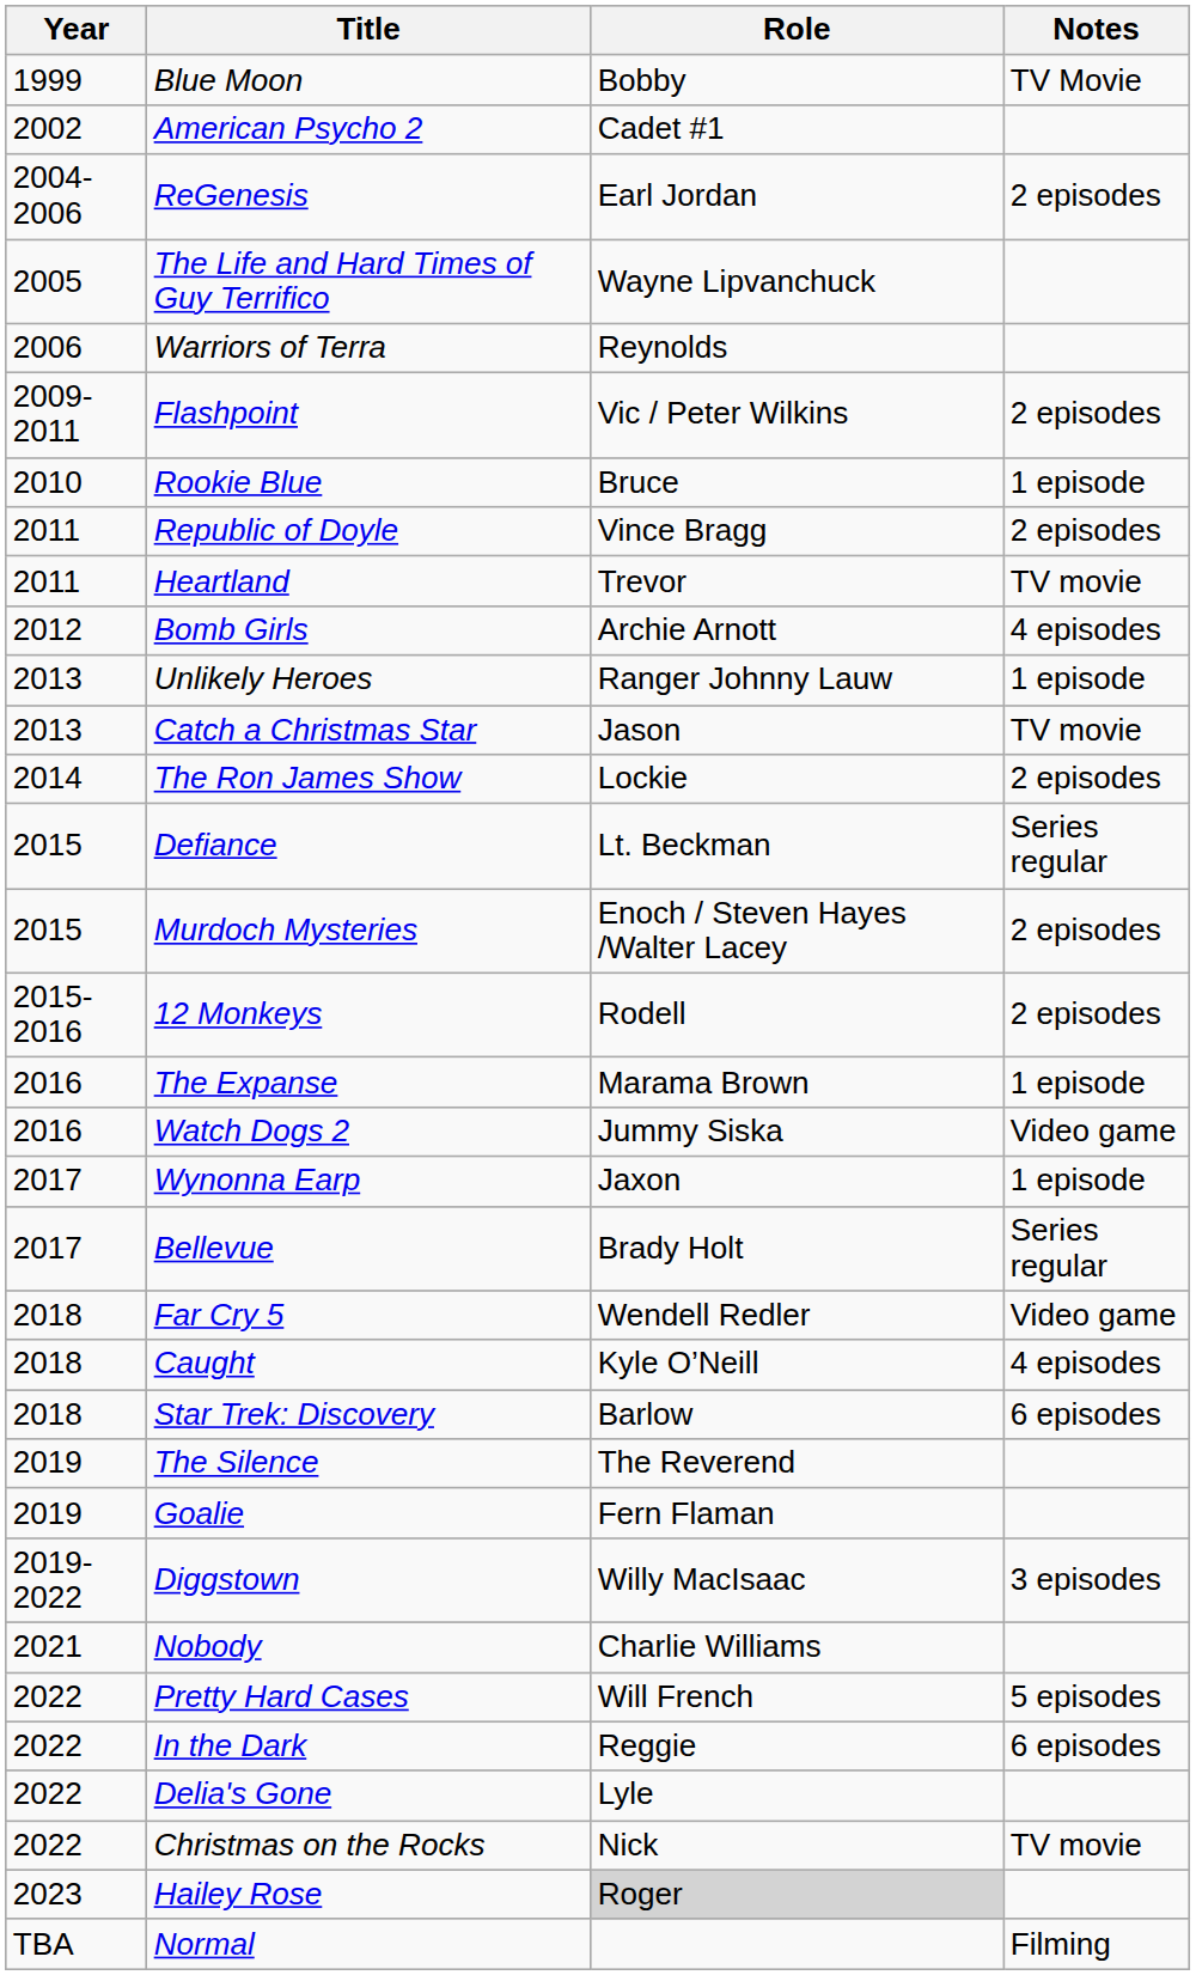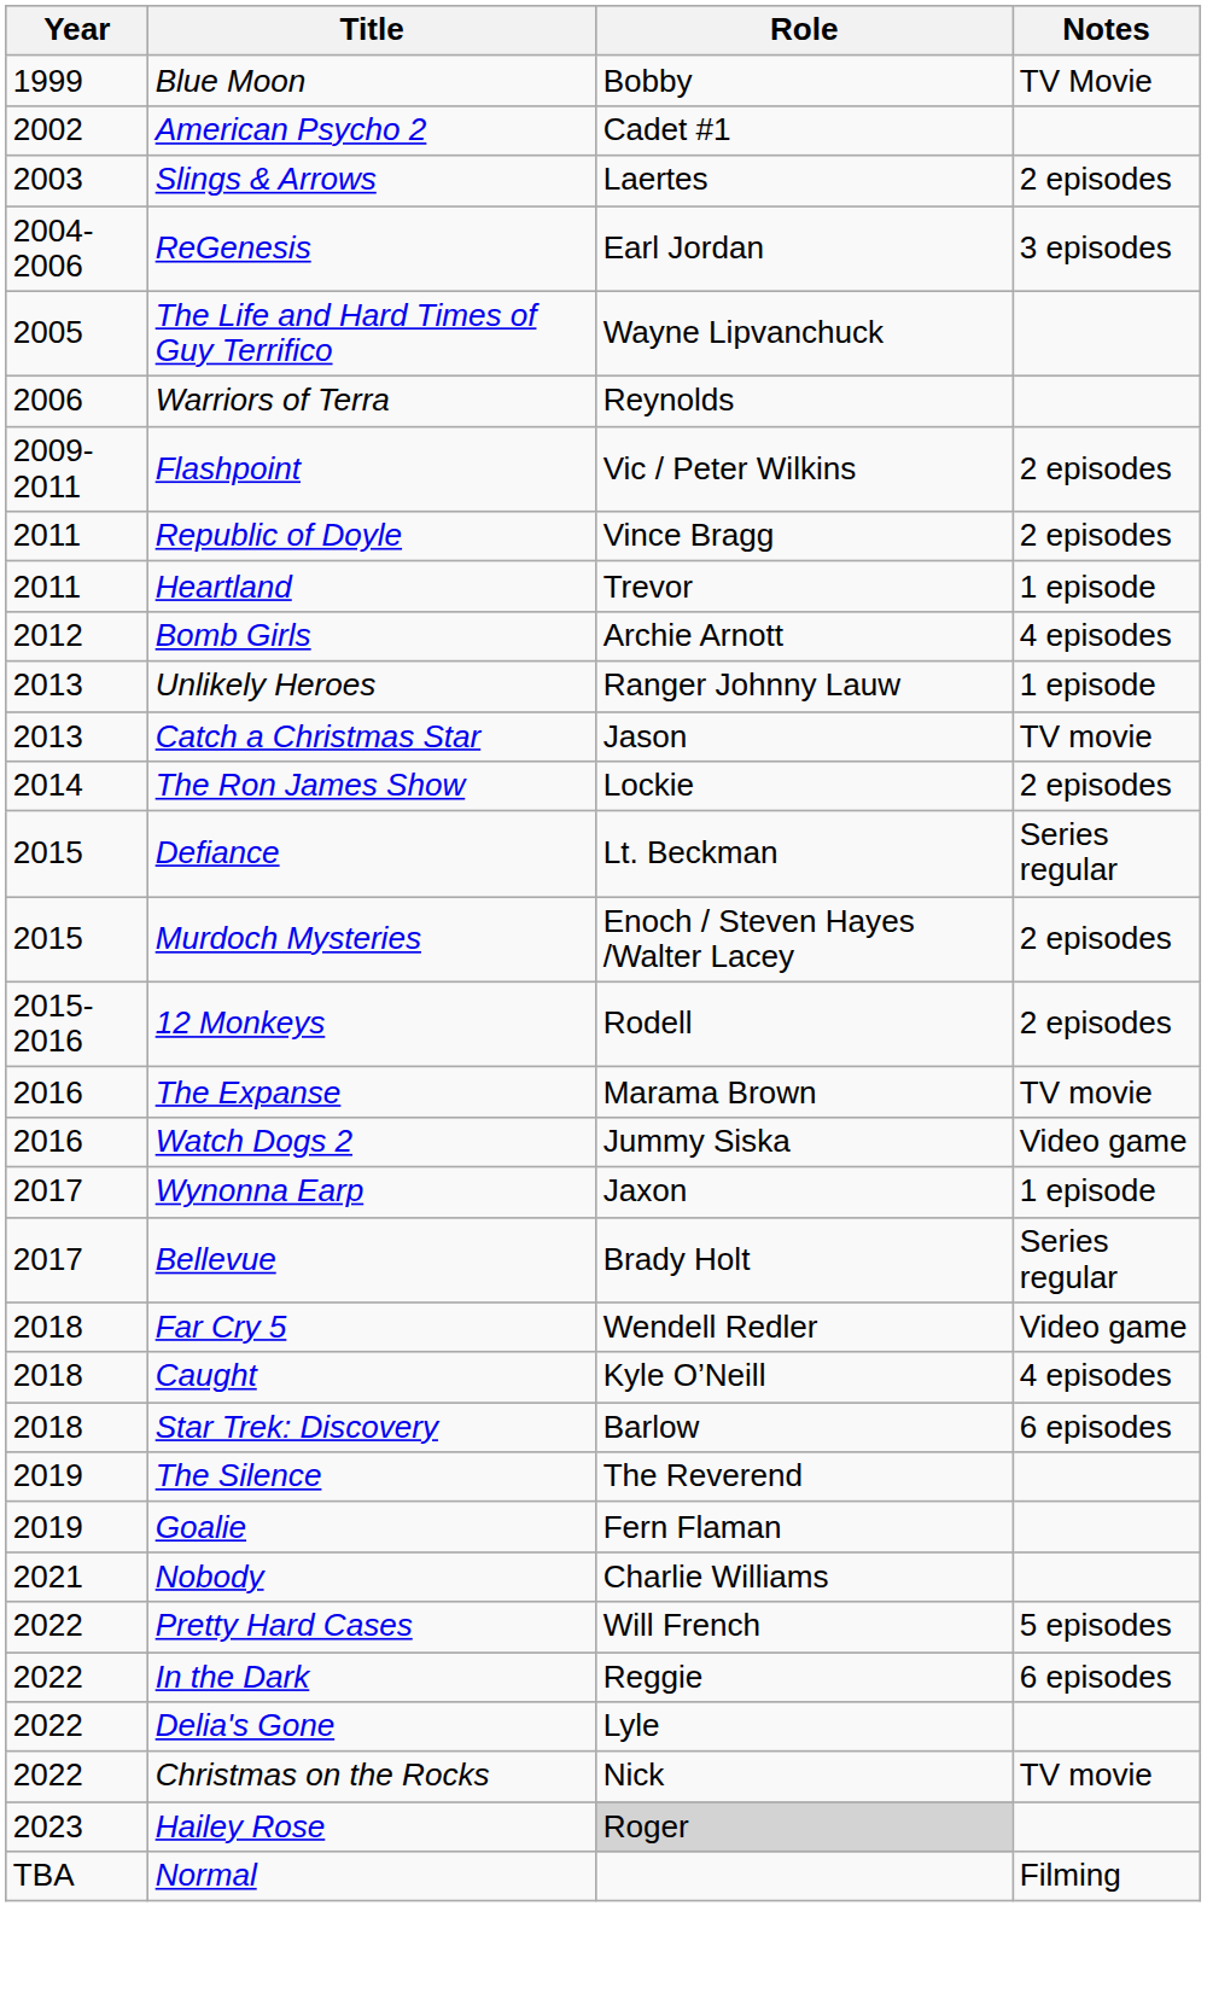 <table class="wikitable sortable">
 <tr>
 <th>Year</th>
 <th>Title</th>
 <th>Role</th>
 <th>Notes</th>
 </tr>
 <tr>
 <td>1999</td>
 <td><em>Blue Moon</em></td>
 <td>Bobby</td>
 <td>TV Movie</td>
 </tr>
 <tr>
 <td>2002</td>
 <td><em><a href='#'>American Psycho 2</a></em></td>
 <td>Cadet #1</td>
 <td></td>
 </tr>
 <tr>
+<td>2003</td>
+<td><em><a href='#'>Slings & Arrows</a></em></td>
+<td>Laertes</td>
+<td>2 episodes</td>
+</tr>
+<tr>
 <td>2004-2006</td>
 <td><em><a href='#'>ReGenesis</a></em></td>
 <td>Earl Jordan</td>
-<td>2 episodes</td>
+<td>3 episodes</td>
 </tr>
 <tr>
 <td>2005</td>
 <td data-sort-value="Life and Hard Times of Guy Terrifico, The"><em><a href='#'>The Life and Hard Times of Guy Terrifico</a></em></td>
 <td>Wayne Lipvanchuck</td>
 <td></td>
 </tr>
 <tr>
 <td>2006</td>
 <td><em>Warriors of Terra</em></td>
 <td>Reynolds</td>
 <td></td>
 </tr>
 <tr>
 <td>2009-2011</td>
 <td><em><a href='#'>Flashpoint</a></em></td>
 <td>Vic / Peter Wilkins</td>
 <td>2 episodes</td>
 </tr>
 <tr>
-<td>2010</td>
-<td><em><a href='#'>Rookie Blue</a></em></td>
-<td>Bruce</td>
-<td>1 episode</td>
-</tr>
-<tr>
 <td>2011</td>
 <td><em><a href='#'>Republic of Doyle</a></em></td>
 <td>Vince Bragg</td>
 <td>2 episodes</td>
 </tr>
 <tr>
 <td>2011</td>
 <td><em><a href='#'>Heartland</a></em></td>
 <td>Trevor</td>
-<td>TV movie</td>
+<td>1 episode</td>
 </tr>
 <tr>
 <td>2012</td>
 <td><em><a href='#'>Bomb Girls</a></em></td>
 <td>Archie Arnott</td>
 <td>4 episodes</td>
 </tr>
 <tr>
 <td>2013</td>
 <td><em>Unlikely Heroes</em></td>
 <td>Ranger Johnny Lauw</td>
 <td>1 episode</td>
 </tr>
 <tr>
 <td>2013</td>
 <td><em><a href='#'>Catch a Christmas Star</a></em></td>
 <td>Jason</td>
 <td>TV movie</td>
 </tr>
 <tr>
 <td>2014</td>
 <td data-sort-value="Ron James Show, The"><em><a href='#'>The Ron James Show</a></em></td>
 <td>Lockie</td>
 <td>2 episodes</td>
 </tr>
 <tr>
 <td>2015</td>
 <td><em><a href='#'>Defiance</a></em></td>
 <td>Lt. Beckman</td>
 <td>Series regular</td>
 </tr>
 <tr>
 <td>2015</td>
 <td><em><a href='#'>Murdoch Mysteries</a></em></td>
 <td>Enoch / Steven Hayes /Walter Lacey</td>
 <td>2 episodes</td>
 </tr>
 <tr>
 <td>2015-2016</td>
 <td><em><a href='#'>12 Monkeys</a></em></td>
 <td>Rodell</td>
 <td>2 episodes</td>
 </tr>
 <tr>
 <td>2016</td>
 <td data-sort-value="Expanse, The"><em><a href='#'>The Expanse</a></em></td>
 <td>Marama Brown</td>
-<td>1 episode</td>
+<td>TV movie</td>
 </tr>
 <tr>
 <td>2016</td>
 <td><em><a href='#'>Watch Dogs 2</a></em></td>
 <td>Jummy Siska</td>
 <td>Video game</td>
 </tr>
 <tr>
 <td>2017</td>
 <td><em><a href='#'>Wynonna Earp</a></em></td>
 <td>Jaxon</td>
 <td>1 episode</td>
 </tr>
 <tr>
 <td>2017</td>
 <td><em><a href='#'>Bellevue</a></em></td>
 <td>Brady Holt</td>
 <td>Series regular</td>
 </tr>
 <tr>
 <td>2018</td>
 <td><em><a href='#'>Far Cry 5</a></em></td>
 <td>Wendell Redler</td>
 <td>Video game</td>
 </tr>
 <tr>
 <td>2018</td>
 <td><em><a href='#'>Caught</a></em></td>
 <td>Kyle O’Neill</td>
 <td>4 episodes</td>
 </tr>
 <tr>
 <td>2018</td>
 <td><em><a href='#'>Star Trek: Discovery</a></em></td>
 <td>Barlow</td>
 <td>6 episodes</td>
 </tr>
 <tr>
 <td>2019</td>
 <td data-sort-value="Silence, The"><em><a href='#'>The Silence</a></em></td>
 <td>The Reverend</td>
 <td></td>
 </tr>
 <tr>
 <td>2019</td>
 <td><em><a href='#'>Goalie</a></em></td>
 <td>Fern Flaman</td>
 <td></td>
 </tr>
 <tr>
-<td>2019-2022</td>
-<td><em><a href='#'>Diggstown</a></em></td>
-<td>Willy MacIsaac</td>
-<td>3 episodes</td>
-</tr>
-<tr>
 <td>2021</td>
 <td><em><a href='#'>Nobody</a></em></td>
 <td>Charlie Williams</td>
 <td></td>
 </tr>
 <tr>
 <td>2022</td>
 <td><em><a href='#'>Pretty Hard Cases</a></em></td>
 <td>Will French</td>
 <td>5 episodes</td>
 </tr>
 <tr>
 <td>2022</td>
 <td><em><a href='#'>In the Dark</a></em></td>
 <td>Reggie</td>
 <td>6 episodes</td>
 </tr>
 <tr>
 <td>2022</td>
 <td><em><a href='#'>Delia's Gone</a></em></td>
 <td>Lyle</td>
 <td></td>
 </tr>
 <tr>
 <td>2022</td>
 <td><em>Christmas on the Rocks</em></td>
 <td>Nick</td>
 <td>TV movie</td>
 </tr>
 <tr>
 <td>2023</td>
 <td><em><a href='#'>Hailey Rose</a></em></td>
 <td style="background: lightgrey;">Roger</td>
 <td></td>
 </tr>
 <tr>
 <td>TBA</td>
 <td><em><a href='#'>Normal</a></em></td>
 <td></td>
 <td>Filming</td>
 </tr>
 </table>
